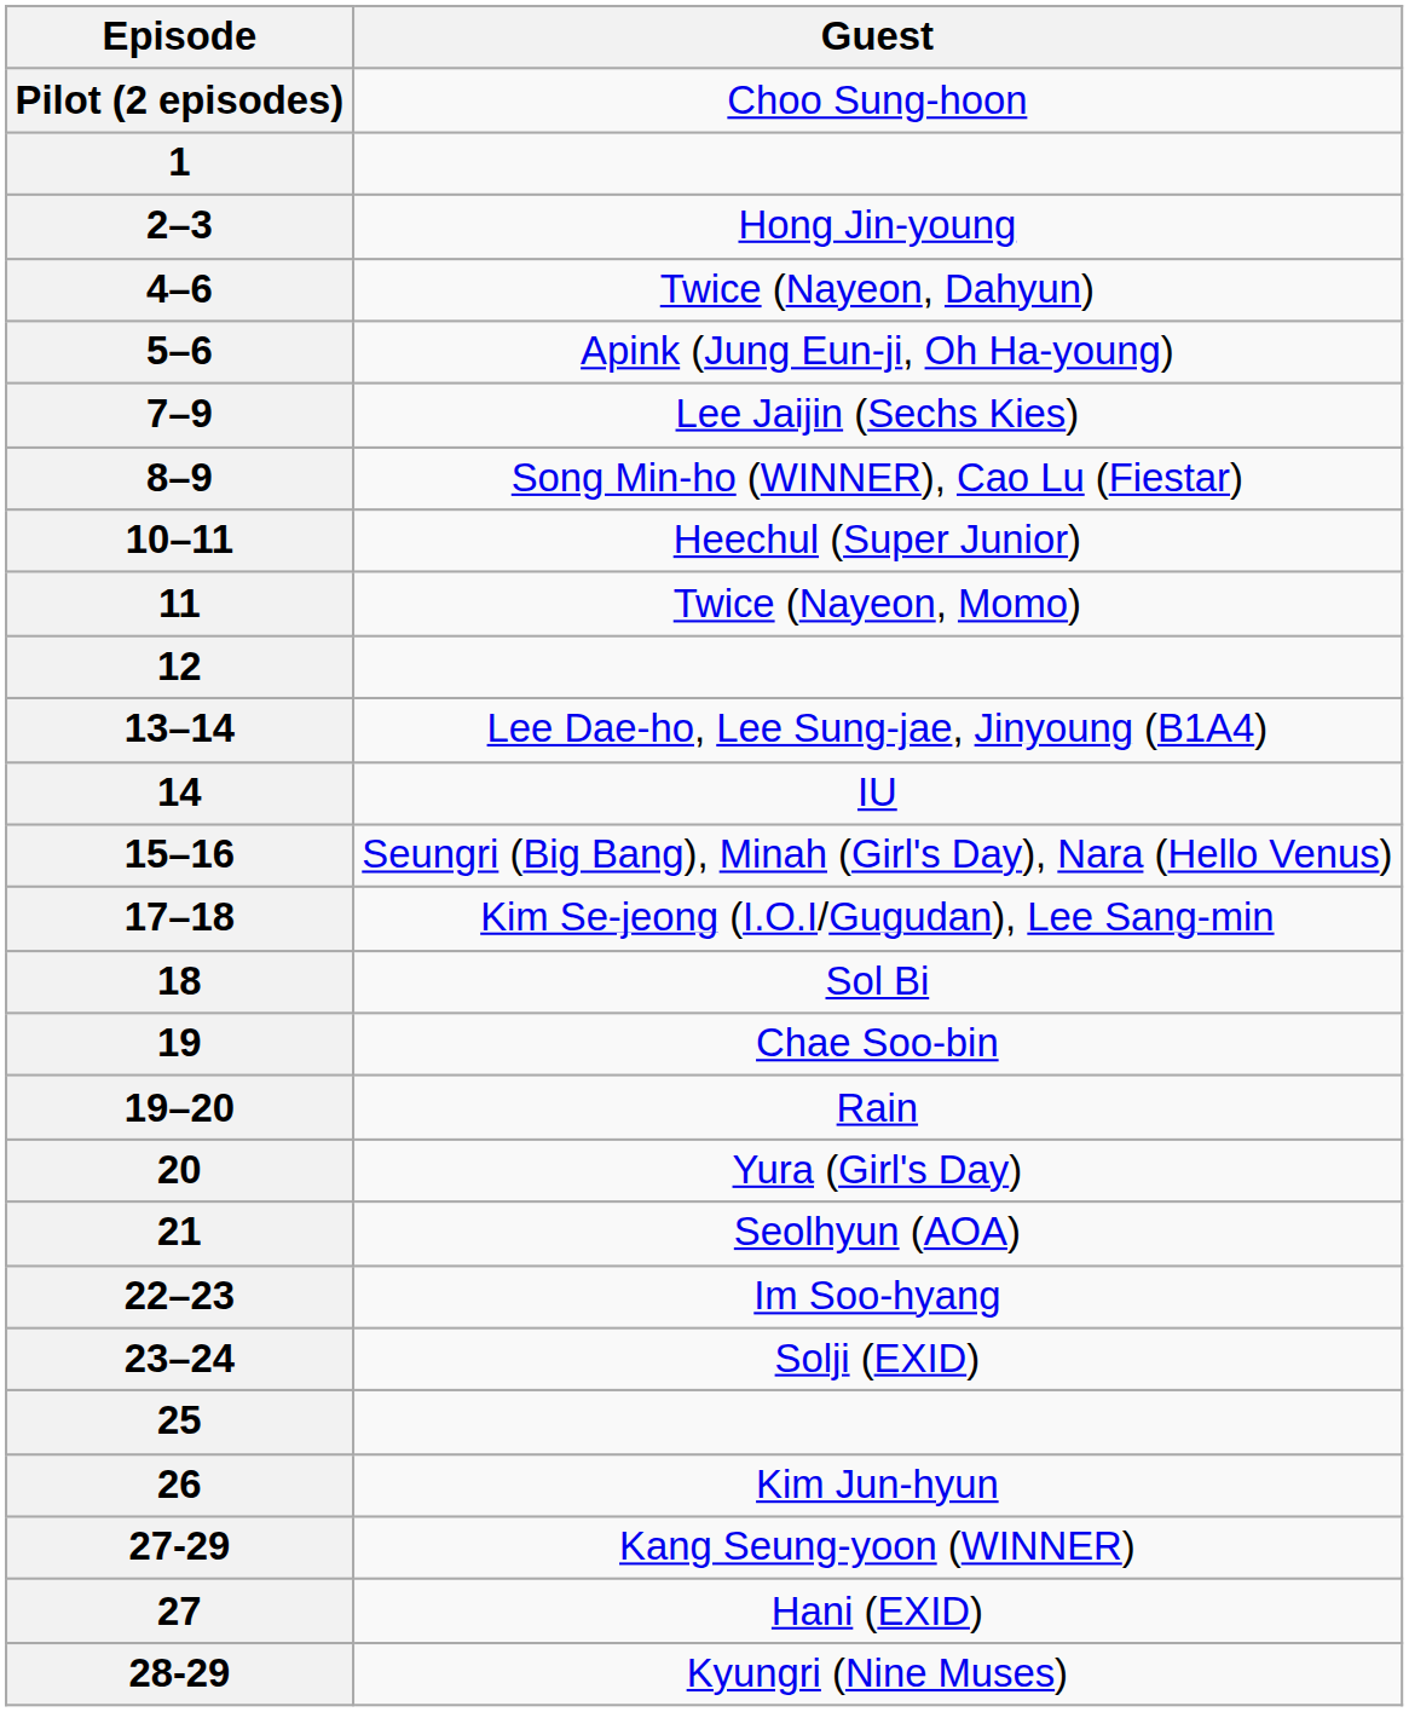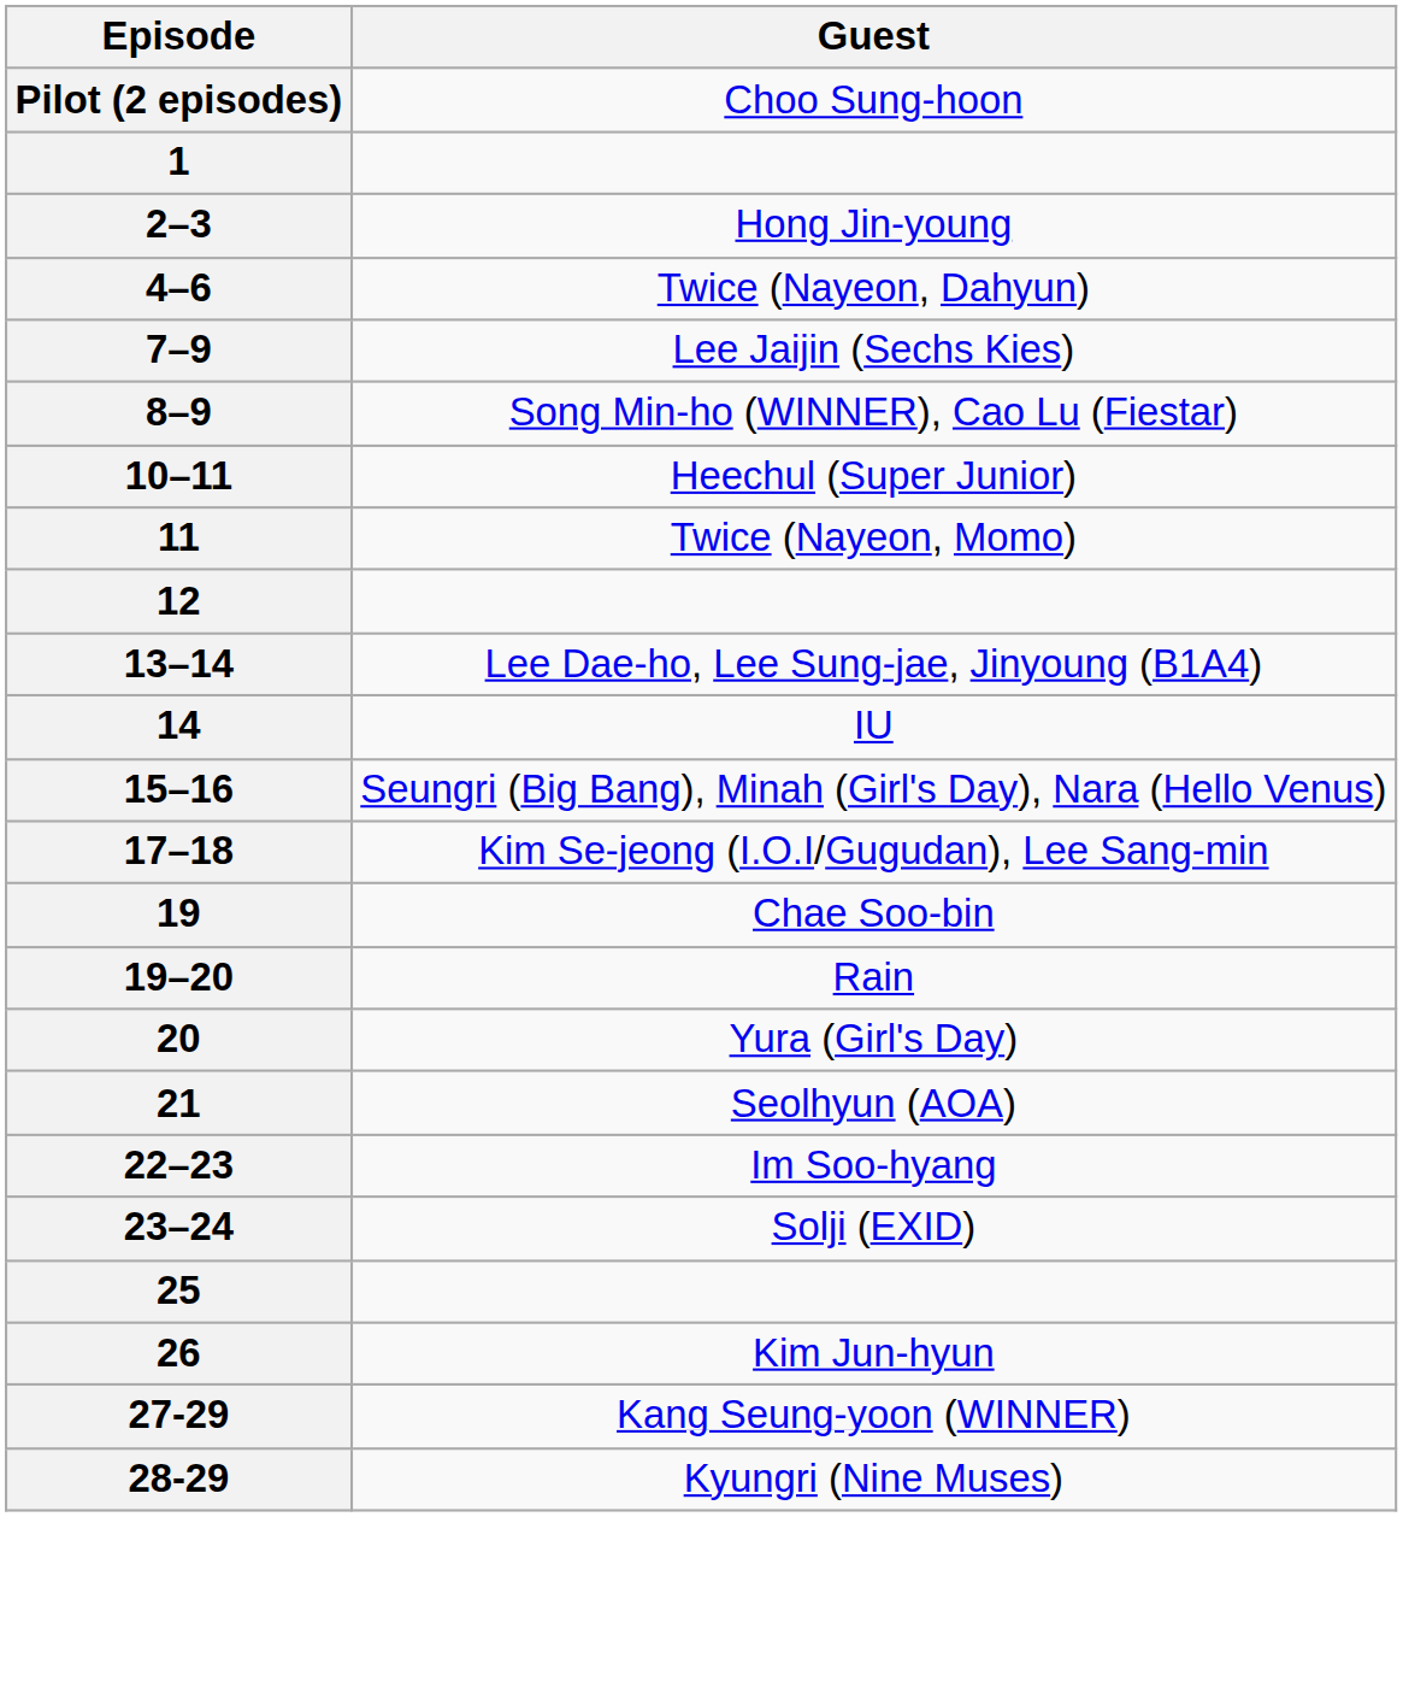 <table class="wikitable sortable" style=text-align:center>
 <tr>
 <th>Episode</th>
 <th>Guest</th>
 </tr>
 <tr>
 <th>Pilot (2 episodes)</th>
 <td><a href='#'>Choo Sung-hoon</a></td>
 </tr>
 <tr>
 <th>1</th>
 <td></td>
 </tr>
 <tr>
 <th>2–3</th>
 <td><a href='#'>Hong Jin-young</a></td>
 </tr>
 <tr>
 <th>4–6</th>
 <td><a href='#'>Twice</a> (<a href='#'>Nayeon</a>, <a href='#'>Dahyun</a>)</td>
-</tr>
-<tr>
-<th>5–6</th>
-<td><a href='#'>Apink</a> (<a href='#'>Jung Eun-ji</a>, <a href='#'>Oh Ha-young</a>)</td>
 </tr>
 <tr>
 <th>7–9</th>
 <td><a href='#'>Lee Jaijin</a> (<a href='#'>Sechs Kies</a>)</td>
 </tr>
 <tr>
 <th>8–9</th>
 <td><a href='#'>Song Min-ho</a> (<a href='#'>WINNER</a>), <a href='#'>Cao Lu</a> (<a href='#'>Fiestar</a>)</td>
 </tr>
 <tr>
 <th>10–11</th>
 <td><a href='#'>Heechul</a> (<a href='#'>Super Junior</a>)</td>
 </tr>
 <tr>
 <th>11</th>
 <td><a href='#'>Twice</a> (<a href='#'>Nayeon</a>, <a href='#'>Momo</a>)</td>
 </tr>
 <tr>
 <th>12</th>
 <td></td>
 </tr>
 <tr>
 <th>13–14</th>
 <td><a href='#'>Lee Dae-ho</a>, <a href='#'>Lee Sung-jae</a>, <a href='#'>Jinyoung</a> (<a href='#'>B1A4</a>)</td>
 </tr>
 <tr>
 <th>14</th>
 <td><a href='#'>IU</a></td>
 </tr>
 <tr>
 <th>15–16</th>
 <td><a href='#'>Seungri</a> (<a href='#'>Big Bang</a>), <a href='#'>Minah</a> (<a href='#'>Girl's Day</a>), <a href='#'>Nara</a> (<a href='#'>Hello Venus</a>)</td>
 </tr>
 <tr>
 <th>17–18</th>
 <td><a href='#'>Kim Se-jeong</a> (<a href='#'>I.O.I</a>/<a href='#'>Gugudan</a>), <a href='#'>Lee Sang-min</a></td>
 </tr>
 <tr>
-<th>18</th>
-<td><a href='#'>Sol Bi</a></td>
-</tr>
-<tr>
 <th>19</th>
 <td><a href='#'>Chae Soo-bin</a></td>
 </tr>
 <tr>
 <th>19–20</th>
 <td><a href='#'>Rain</a></td>
 </tr>
 <tr>
 <th>20</th>
 <td><a href='#'>Yura</a> (<a href='#'>Girl's Day</a>)</td>
 </tr>
 <tr>
 <th>21</th>
 <td><a href='#'>Seolhyun</a> (<a href='#'>AOA</a>)</td>
 </tr>
 <tr>
 <th>22–23</th>
 <td><a href='#'>Im Soo-hyang</a></td>
 </tr>
 <tr>
 <th>23–24</th>
 <td><a href='#'>Solji</a> (<a href='#'>EXID</a>)</td>
 </tr>
 <tr>
 <th>25</th>
 <td></td>
 </tr>
 <tr>
 <th>26</th>
 <td><a href='#'>Kim Jun-hyun</a></td>
 </tr>
 <tr>
 <th>27-29</th>
 <td><a href='#'>Kang Seung-yoon</a> (<a href='#'>WINNER</a>)</td>
 </tr>
 <tr>
-<th>27</th>
-<td><a href='#'>Hani</a> (<a href='#'>EXID</a>)</td>
-</tr>
-<tr>
 <th>28-29</th>
 <td><a href='#'>Kyungri</a> (<a href='#'>Nine Muses</a>)</td>
 </tr>
 </table>
